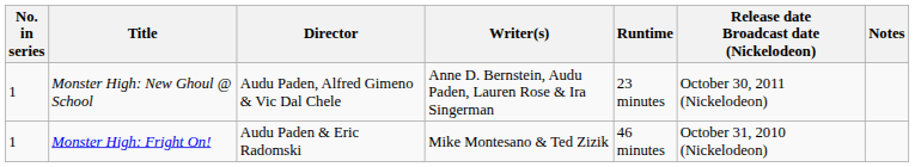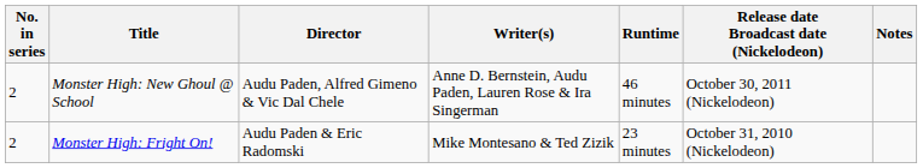 <table class="wikitable sortable">
 <tr>
 <th style="width: 1em;">No. in series</th>
 <th style="width: 12em;">Title</th>
 <th style="width: 12em;">Director</th>
 <th style="width: 12em;">Writer(s)</th>
 <th style="width: 3em;">Runtime</th>
 <th style="width: 12em;">Release date<br>Broadcast date (Nickelodeon)</th>
 <th>Notes</th>
 </tr>
 <tr>
-<td>1</td>
+<td>2</td>
 <td><em>Monster High: New Ghoul @ School</em></td>
 <td>Audu Paden, Alfred Gimeno & Vic Dal Chele</td>
 <td>Anne D. Bernstein, Audu Paden, Lauren Rose & Ira Singerman</td>
-<td>23 minutes</td>
+<td>46 minutes</td>
 <td>October 30, 2011 (Nickelodeon)</td>
 <td></td>
 </tr>
 <tr>
-<td>1</td>
+<td>2</td>
 <td><em><a href='#'>Monster High: Fright On!</a></em></td>
 <td>Audu Paden & Eric Radomski</td>
 <td>Mike Montesano & Ted Zizik</td>
-<td>46 minutes</td>
+<td>23 minutes</td>
 <td>October 31, 2010 (Nickelodeon)</td>
 <td></td>
 </tr>
 </table>
